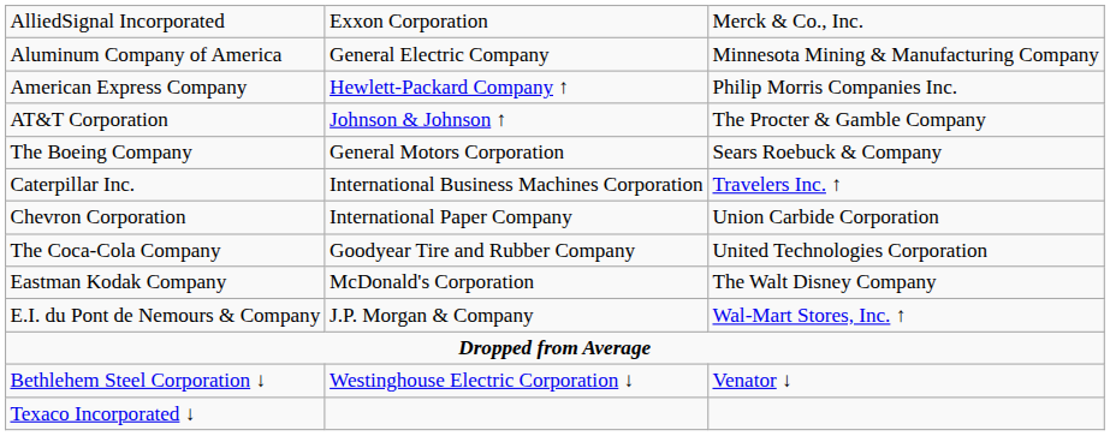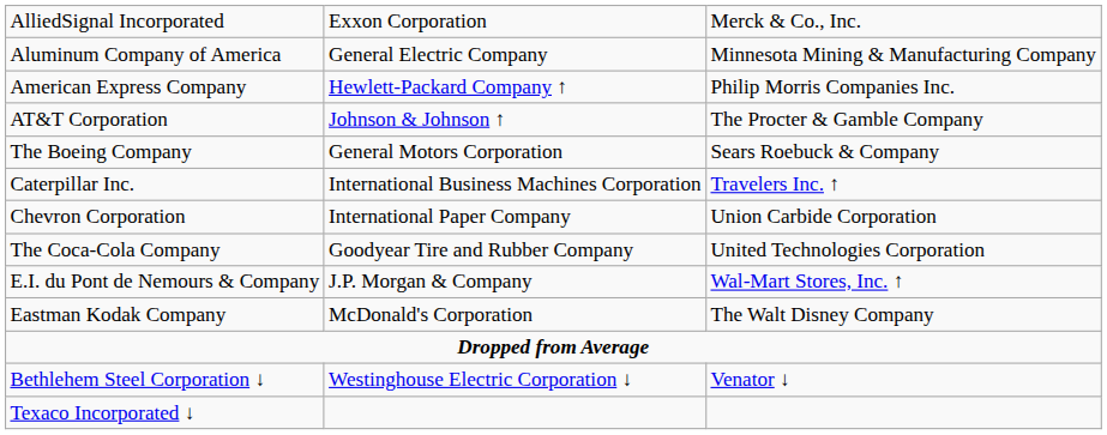 <table class="wikitable" border="1">
 <tr>
 <td>AlliedSignal Incorporated</td>
 <td>Exxon Corporation</td>
 <td>Merck & Co., Inc.</td>
 </tr>
 <tr>
 <td>Aluminum Company of America</td>
 <td>General Electric Company</td>
 <td>Minnesota Mining & Manufacturing Company</td>
 </tr>
 <tr>
 <td>American Express Company</td>
 <td><a href='#'>Hewlett-Packard Company</a> ↑</td>
 <td>Philip Morris Companies Inc.</td>
 </tr>
 <tr>
 <td>AT&T Corporation</td>
 <td><a href='#'>Johnson & Johnson</a> ↑</td>
 <td>The Procter & Gamble Company</td>
 </tr>
 <tr>
 <td>The Boeing Company</td>
 <td>General Motors Corporation</td>
 <td>Sears Roebuck & Company</td>
 </tr>
 <tr>
 <td>Caterpillar Inc.</td>
 <td>International Business Machines Corporation</td>
 <td><a href='#'>Travelers Inc.</a> ↑</td>
 </tr>
 <tr>
 <td>Chevron Corporation</td>
 <td>International Paper Company</td>
 <td>Union Carbide Corporation</td>
 </tr>
 <tr>
 <td>The Coca-Cola Company</td>
 <td>Goodyear Tire and Rubber Company</td>
 <td>United Technologies Corporation</td>
 </tr>
 <tr>
+<td>E.I. du Pont de Nemours & Company</td>
+<td>J.P. Morgan & Company</td>
+<td><a href='#'>Wal-Mart Stores, Inc.</a> ↑</td>
+</tr>
+<tr>
 <td>Eastman Kodak Company</td>
 <td>McDonald's Corporation</td>
 <td>The Walt Disney Company</td>
-</tr>
-<tr>
-<td>E.I. du Pont de Nemours & Company</td>
-<td>J.P. Morgan & Company</td>
-<td><a href='#'>Wal-Mart Stores, Inc.</a> ↑</td>
 </tr>
 <tr>
 <td colspan="3" align="center"><strong><em>Dropped from Average</em></strong></td>
 </tr>
 <tr>
 <td><a href='#'>Bethlehem Steel Corporation</a> ↓</td>
 <td><a href='#'>Westinghouse Electric Corporation</a> ↓</td>
 <td><a href='#'>Venator</a> ↓</td>
 </tr>
 <tr>
 <td><a href='#'>Texaco Incorporated</a> ↓</td>
 <td></td>
 <td></td>
 </tr>
 </table>
